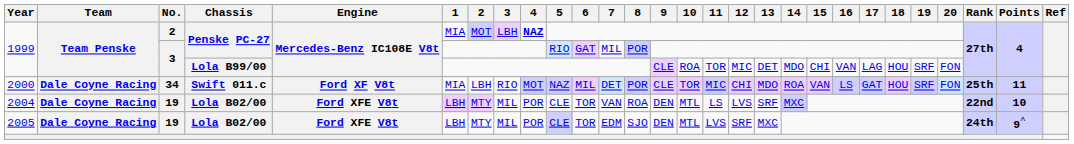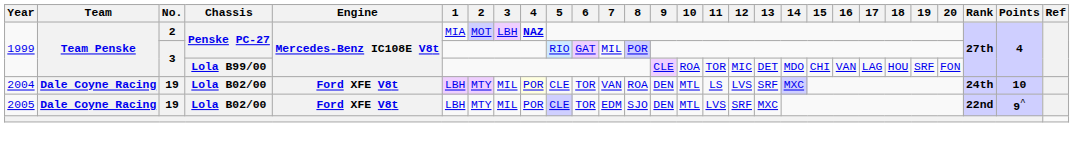 <table class="wikitable" style="text-align:center; font-size:85%">
 <tr>
 <th>Year</th>
 <th>Team</th>
 <th>No.</th>
 <th>Chassis</th>
 <th>Engine</th>
 <th>1</th>
 <th>2</th>
 <th>3</th>
 <th>4</th>
 <th>5</th>
 <th>6</th>
 <th>7</th>
 <th>8</th>
 <th>9</th>
 <th>10</th>
 <th>11</th>
 <th>12</th>
 <th>13</th>
 <th>14</th>
 <th>15</th>
 <th>16</th>
 <th>17</th>
 <th>18</th>
 <th>19</th>
 <th>20</th>
 <th>Rank</th>
 <th>Points</th>
 <th>Ref</th>
 </tr>
 <tr>
 <td rowspan=3><a href='#'>1999</a></td>
 <th rowspan=3 nowrap><a href='#'>Team Penske</a></th>
 <th>2</th>
 <th rowspan=2 nowrap><a href='#'>Penske</a> <a href='#'>PC-27</a></th>
 <th rowspan=3 nowrap><a href='#'>Mercedes-Benz</a> IC108E <a href='#'>V8</a><a href='#'>t</a></th>
 <td><a href='#'>MIA</a></td>
 <td style="background:#CFCFFF;"><a href='#'>MOT</a><br></td>
 <td style="background:#EFCFFF;"><a href='#'>LBH</a><br></td>
 <td><strong><a href='#'>NAZ</a></strong></td>
 <td colspan=16></td>
 <td rowspan=3 style="background:#CFCFFF;"><strong>27th</strong></td>
 <td rowspan=3 style="background:#CFCFFF;"><strong>4</strong></td>
 <th rowspan=3></th>
 </tr>
 <tr>
 <th rowspan=2>3</th>
 <td colspan=4></td>
 <td style="background:#CFEAFF;"><a href='#'>RIO</a><br></td>
 <td style="background:#EFCFFF;"><a href='#'>GAT</a><br></td>
 <td><a href='#'>MIL</a></td>
 <td style="background:#CFCFFF;"><a href='#'>POR</a><br></td>
 <td colspan=12></td>
 </tr>
 <tr>
 <th nowrap><a href='#'>Lola</a> B99/00</th>
 <td colspan=8></td>
 <td style="background:#EFCFFF;"><a href='#'>CLE</a><br></td>
 <td><a href='#'>ROA</a></td>
 <td><a href='#'>TOR</a></td>
 <td><a href='#'>MIC</a></td>
 <td><a href='#'>DET</a></td>
 <td><a href='#'>MDO</a></td>
 <td><a href='#'>CHI</a></td>
 <td><a href='#'>VAN</a></td>
 <td><a href='#'>LAG</a></td>
 <td><a href='#'>HOU</a></td>
 <td><a href='#'>SRF</a></td>
 <td><a href='#'>FON</a></td>
 </tr>
 <tr>
-<td><a href='#'>2000</a></td>
-<th nowrap><a href='#'>Dale Coyne Racing</a></th>
-<th>34</th>
-<th nowrap><a href='#'>Swift</a> 011.c</th>
-<th nowrap><a href='#'>Ford</a> <a href='#'>XF</a> <a href='#'>V8</a><a href='#'>t</a></th>
-<td><a href='#'>MIA</a></td>
-<td><a href='#'>LBH</a></td>
-<td><a href='#'>RIO</a></td>
-<td style="background:#CFCFFF;"><a href='#'>MOT</a><br></td>
-<td style="background:#CFCFFF;"><a href='#'>NAZ</a><br></td>
-<td style="background:#EFCFFF;"><a href='#'>MIL</a><br></td>
-<td style="background:#CFEAFF;"><a href='#'>DET</a><br></td>
-<td style="background:#CFCFFF;"><a href='#'>POR</a><br></td>
-<td style="background:#EFCFFF;"><a href='#'>CLE</a><br></td>
-<td style="background:#EFCFFF;"><a href='#'>TOR</a><br></td>
-<td style="background:#CFCFFF;"><a href='#'>MIC</a><br></td>
-<td style="background:#EFCFFF;"><a href='#'>CHI</a><br></td>
-<td style="background:#EFCFFF;"><a href='#'>MDO</a><br></td>
-<td style="background:#EFCFFF;"><a href='#'>ROA</a><br></td>
-<td style="background:#EFCFFF;"><a href='#'>VAN</a><br></td>
-<td style="background:#CFCFFF;"><a href='#'>LS</a><br></td>
-<td style="background:#CFCFFF;"><a href='#'>GAT</a><br></td>
-<td style="background:#EFCFFF;"><a href='#'>HOU</a><br></td>
-<td style="background:#CFCFFF;"><a href='#'>SRF</a><br></td>
-<td style="background:#CFEAFF;"><a href='#'>FON</a><br></td>
-<td style="background:#CFCFFF;"><strong>25th</strong></td>
-<td style="background:#CFCFFF;"><strong>11</strong></td>
-<th></th>
-</tr>
-<tr>
 <td><a href='#'>2004</a></td>
 <th nowrap><a href='#'>Dale Coyne Racing</a></th>
 <th>19</th>
 <th nowrap><a href='#'>Lola</a> B02/00</th>
 <th nowrap><a href='#'>Ford</a> XFE <a href='#'>V8</a><a href='#'>t</a></th>
 <td style="background:#EFCFFF;"><a href='#'>LBH</a><br></td>
 <td style="background:#EFCFFF;"><a href='#'>MTY</a><br></td>
 <td><a href='#'>MIL</a></td>
-<td><a href='#'>POR</a></td>
+<td style="background: lightyellow;"><a href='#'>POR</a></td>
 <td><a href='#'>CLE</a></td>
 <td><a href='#'>TOR</a></td>
 <td><a href='#'>VAN</a></td>
 <td><a href='#'>ROA</a></td>
 <td><a href='#'>DEN</a></td>
 <td><a href='#'>MTL</a></td>
 <td><a href='#'>LS</a></td>
 <td><a href='#'>LVS</a></td>
 <td><a href='#'>SRF</a></td>
 <td style="background:#CFCFFF;"><a href='#'>MXC</a><br></td>
 <td colspan=6></td>
-<td style="background:#CFCFFF;"><strong>22nd</strong></td>
+<td style="background:#CFCFFF;"><strong>24th</strong></td>
 <td style="background:#CFCFFF;"><strong>10</strong></td>
 <th></th>
 </tr>
 <tr>
 <td><a href='#'>2005</a></td>
 <th><a href='#'>Dale Coyne Racing</a></th>
 <th>19</th>
 <th><a href='#'>Lola</a> B02/00</th>
 <th><a href='#'>Ford</a> XFE <a href='#'>V8</a><a href='#'>t</a></th>
 <td><a href='#'>LBH</a></td>
 <td><a href='#'>MTY</a></td>
 <td><a href='#'>MIL</a></td>
 <td><a href='#'>POR</a></td>
 <td style="background:#CFCFFF;"><a href='#'>CLE</a><br></td>
 <td><a href='#'>TOR</a></td>
 <td><a href='#'>EDM</a></td>
 <td><a href='#'>SJO</a></td>
 <td><a href='#'>DEN</a></td>
 <td><a href='#'>MTL</a></td>
 <td><a href='#'>LVS</a></td>
 <td><a href='#'>SRF</a></td>
 <td><a href='#'>MXC</a></td>
 <td colspan=7></td>
-<td style="background:#CFCFFF;"><strong>24th</strong></td>
+<td style="background:#CFCFFF;"><strong>22nd</strong></td>
 <td style="background:#CFCFFF;"><strong>9</strong><sup>^</sup></td>
 <th></th>
 </tr>
 <tr>
 <th colspan="27"></th>
 </tr>
 </table>
